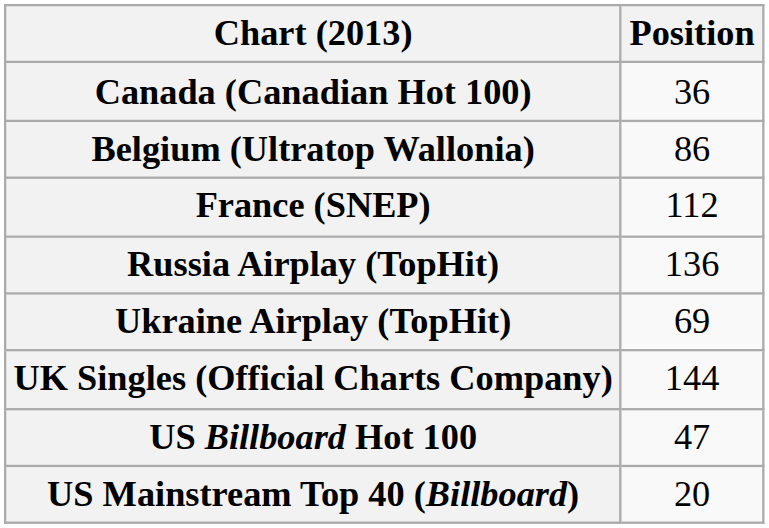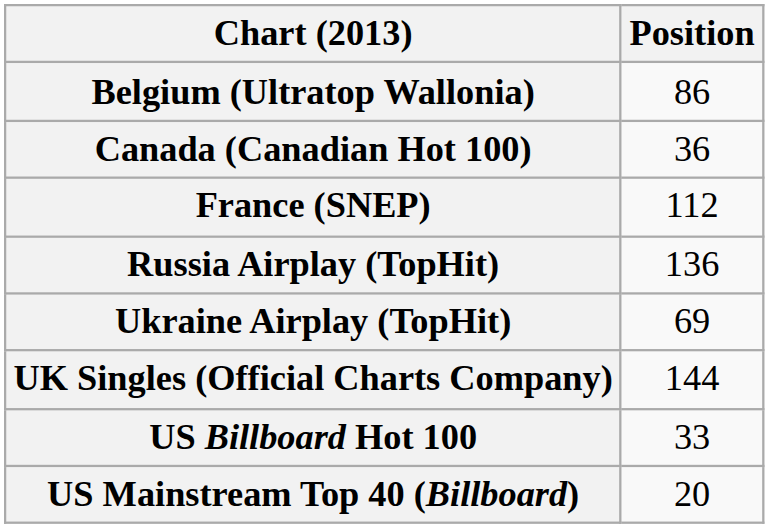 <table class="wikitable plainrowheaders sortable" style="text-align:center;">
 <tr>
 <th>Chart (2013)</th>
 <th>Position</th>
 </tr>
 <tr>
+<th scope="row">Belgium (Ultratop Wallonia)</th>
+<td>86</td>
+</tr>
+<tr>
 <th scope="row">Canada (Canadian Hot 100)</th>
 <td align="center">36</td>
-</tr>
-<tr>
-<th scope="row">Belgium (Ultratop Wallonia)</th>
-<td>86</td>
 </tr>
 <tr>
 <th scope="row">France (SNEP)</th>
 <td style="text-align:center;">112</td>
 </tr>
 <tr>
 <th scope="row">Russia Airplay (TopHit)</th>
 <td style="text-align:center;">136</td>
 </tr>
 <tr>
 <th scope="row">Ukraine Airplay (TopHit)</th>
 <td style="text-align:center;">69</td>
 </tr>
 <tr>
 <th scope="row">UK Singles (Official Charts Company)</th>
 <td style="text-align:center;">144</td>
 </tr>
 <tr>
 <th scope="row">US <em>Billboard</em> Hot 100</th>
-<td style="text-align:center;">47</td>
+<td style="text-align:center;">33</td>
 </tr>
 <tr>
 <th scope="row">US Mainstream Top 40 (<em>Billboard</em>)</th>
 <td>20</td>
 </tr>
 </table>
